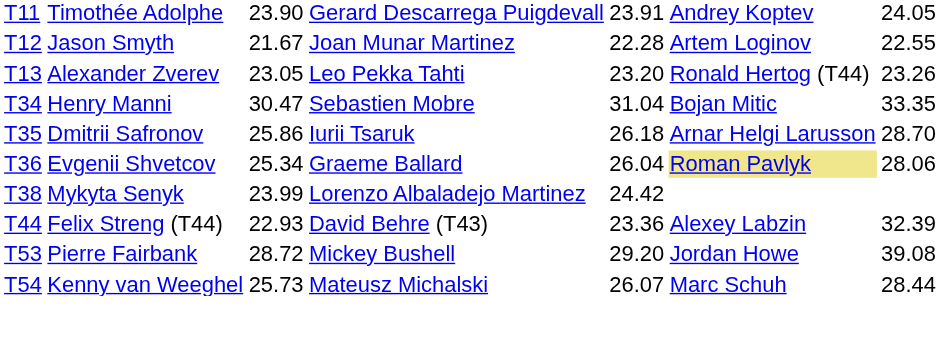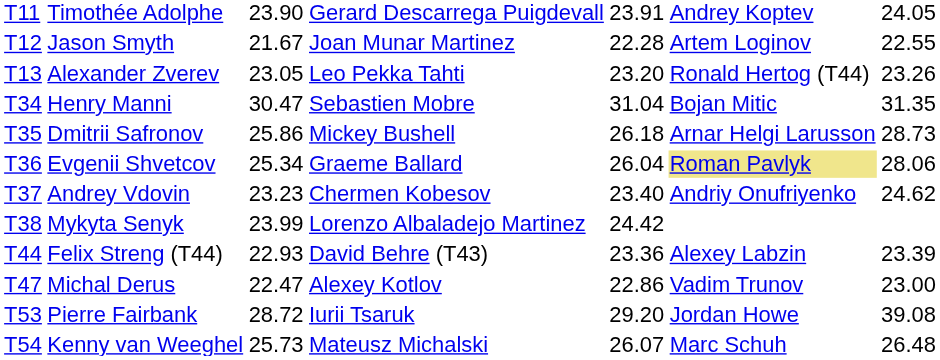 <table>
 <tr>
 <td><a href='#'>T11</a></td>
 <td><a href='#'>Timothée Adolphe</a><br></td>
 <td>23.90</td>
 <td><a href='#'>Gerard Descarrega Puigdevall</a><br></td>
 <td>23.91</td>
 <td><a href='#'>Andrey Koptev</a><br></td>
 <td>24.05</td>
 </tr>
 <tr>
 <td><a href='#'>T12</a></td>
 <td><a href='#'>Jason Smyth</a><br></td>
 <td>21.67</td>
 <td><a href='#'>Joan Munar Martinez</a><br></td>
 <td>22.28</td>
 <td><a href='#'>Artem Loginov</a><br></td>
 <td>22.55</td>
 </tr>
 <tr>
 <td><a href='#'>T13</a></td>
 <td><a href='#'>Alexander Zverev</a><br></td>
 <td>23.05</td>
 <td><a href='#'>Leo Pekka Tahti</a><br></td>
 <td>23.20</td>
 <td><a href='#'>Ronald Hertog</a> (T44) <br></td>
 <td>23.26</td>
 </tr>
 <tr>
 <td><a href='#'>T34</a></td>
 <td><a href='#'>Henry Manni</a> <br></td>
 <td>30.47</td>
 <td><a href='#'>Sebastien Mobre</a> <br></td>
 <td>31.04</td>
 <td><a href='#'>Bojan Mitic</a><br></td>
-<td>33.35</td>
+<td>31.35</td>
 </tr>
 <tr>
 <td><a href='#'>T35</a></td>
 <td><a href='#'>Dmitrii Safronov</a> <br></td>
 <td>25.86</td>
-<td><a href='#'>Iurii Tsaruk</a> <br></td>
+<td><a href='#'>Mickey Bushell</a><br></td>
 <td>26.18</td>
 <td><a href='#'>Arnar Helgi Larusson</a><br></td>
-<td>28.70</td>
+<td>28.73</td>
 </tr>
 <tr>
 <td><a href='#'>T36</a></td>
 <td><a href='#'>Evgenii Shvetcov</a> <br></td>
 <td>25.34</td>
 <td><a href='#'>Graeme Ballard</a> <br></td>
 <td>26.04</td>
 <td style="background: khaki;"><a href='#'>Roman Pavlyk</a><br></td>
 <td>28.06</td>
+</tr>
+<tr>
+<td><a href='#'>T37</a></td>
+<td><a href='#'>Andrey Vdovin</a> <br></td>
+<td>23.23</td>
+<td><a href='#'>Chermen Kobesov</a> <br></td>
+<td>23.40</td>
+<td><a href='#'>Andriy Onufriyenko</a><br></td>
+<td>24.62</td>
 </tr>
 <tr>
 <td><a href='#'>T38</a></td>
 <td><a href='#'>Mykyta Senyk</a> <br></td>
 <td>23.99</td>
 <td><a href='#'>Lorenzo Albaladejo Martinez</a> <br></td>
 <td>24.42</td>
 <td></td>
 <td></td>
 </tr>
 <tr>
 <td><a href='#'>T44</a></td>
 <td><a href='#'>Felix Streng</a> (T44) <br></td>
 <td>22.93</td>
 <td><a href='#'>David Behre</a> (T43) <br></td>
 <td>23.36</td>
 <td><a href='#'>Alexey Labzin</a><br></td>
-<td>32.39</td>
+<td>23.39</td>
+</tr>
+<tr>
+<td><a href='#'>T47</a></td>
+<td><a href='#'>Michal Derus</a><br></td>
+<td>22.47</td>
+<td><a href='#'>Alexey Kotlov</a><br></td>
+<td>22.86</td>
+<td><a href='#'>Vadim Trunov</a><br></td>
+<td>23.00</td>
 </tr>
 <tr>
 <td><a href='#'>T53</a></td>
 <td><a href='#'>Pierre Fairbank</a><br></td>
 <td>28.72</td>
-<td><a href='#'>Mickey Bushell</a><br></td>
+<td><a href='#'>Iurii Tsaruk</a> <br></td>
 <td>29.20</td>
 <td><a href='#'>Jordan Howe</a><br></td>
 <td>39.08</td>
 </tr>
 <tr>
 <td><a href='#'>T54</a></td>
 <td><a href='#'>Kenny van Weeghel</a><br></td>
 <td>25.73</td>
 <td><a href='#'>Mateusz Michalski</a><br></td>
 <td>26.07</td>
 <td><a href='#'>Marc Schuh</a><br></td>
-<td>28.44</td>
+<td>26.48</td>
 </tr>
 </table>
